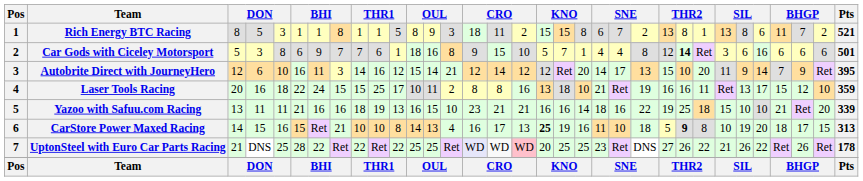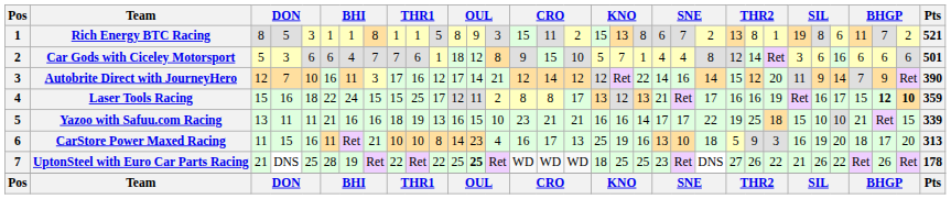 <table class="wikitable" style="font-size: 85%; text-align: center;">
 <tr valign="top">
 <th valign="middle">Pos</th>
 <th valign="middle">Team</th>
 <th colspan="3"><a href='#'>DON</a></th>
 <th colspan="3"><a href='#'>BHI</a></th>
 <th colspan="3"><a href='#'>THR1</a></th>
 <th colspan="3"><a href='#'>OUL</a></th>
 <th colspan="3"><a href='#'>CRO</a></th>
 <th colspan="3"><a href='#'>KNO</a></th>
 <th colspan="3"><a href='#'>SNE</a></th>
 <th colspan="3"><a href='#'>THR2</a></th>
 <th colspan="3"><a href='#'>SIL</a></th>
 <th colspan="3"><a href='#'>BHGP</a></th>
 <th valign=middle>Pts</th>
 </tr>
 <tr>
 <th rowspan=1>1</th>
 <th rowspan=1 align=left><a href='#'>Rich Energy BTC Racing</a></th>
 <td style="background:#dfdfdf;">8</td>
 <td style="background:#dfdfdf;">5</td>
 <td style="background:#ffffbf;">3</td>
 <td style="background:#ffffbf;">1</td>
 <td style="background:#ffffbf;">1</td>
 <td style="background:#ffdf9f;">8</td>
 <td style="background:#ffffbf;">1</td>
 <td style="background:#ffffbf;">1</td>
 <td style="background:#dfdfdf;">5</td>
 <td style="background:#ffffbf;">8</td>
 <td style="background:#ffffbf;">9</td>
 <td style="background:#dfdfdf;">3</td>
-<td style="background:#dfffdf;">18</td>
+<td style="background:#dfffdf;">15</td>
 <td style="background:#dfdfdf;">11</td>
 <td style="background:#ffffbf;">2</td>
 <td style="background:#dfffdf;">15</td>
-<td style="background:#ffdf9f;">15</td>
+<td style="background:#ffdf9f;">13</td>
 <td style="background:#dfdfdf;">8</td>
 <td style="background:#dfdfdf;">6</td>
 <td style="background:#dfdfdf;">7</td>
 <td style="background:#ffffbf;">2</td>
 <td style="background:#ffdf9f;">13</td>
 <td style="background:#ffffbf;">8</td>
 <td style="background:#ffffbf;">1</td>
-<td style="background:#ffdf9f;">13</td>
+<td style="background:#ffdf9f;">19</td>
 <td style="background:#dfdfdf;">8</td>
 <td style="background:#ffffbf;">6</td>
 <td style="background:#ffdf9f;">11</td>
 <td style="background:#dfdfdf;">7</td>
 <td style="background:#ffffbf;">2</td>
 <th rowspan=1>521</th>
 </tr>
 <tr>
 <th rowspan=1>2</th>
 <th rowspan=1 align=left><a href='#'>Car Gods with Ciceley Motorsport</a></th>
 <td style="background:#ffffbf;">5</td>
 <td style="background:#ffffbf;">3</td>
-<td style="background:#dfdfdf;">8</td>
 <td style="background:#dfdfdf;">6</td>
-<td style="background:#dfdfdf;">9</td>
+<td style="background:#dfdfdf;">6</td>
+<td style="background:#dfdfdf;">4</td>
 <td style="background:#dfdfdf;">7</td>
 <td style="background:#dfdfdf;">7</td>
 <td style="background:#dfdfdf;">6</td>
 <td style="background:#ffffbf;">1</td>
 <td style="background:#dfffdf;">18</td>
-<td style="background:#dfffdf;">16</td>
+<td style="background:#dfffdf;">12</td>
 <td style="background:#ffdf9f;">8</td>
 <td style="background:#dfdfdf;">9</td>
 <td style="background:#dfffdf;">15</td>
 <td style="background:#dfdfdf;">10</td>
 <td style="background:#ffffbf;">5</td>
 <td style="background:#ffffbf;">7</td>
 <td style="background:#ffffbf;">1</td>
 <td style="background:#ffffbf;">4</td>
 <td style="background:#ffffbf;">4</td>
 <td style="background:#dfdfdf;">8</td>
 <td style="background:#dfdfdf;">12</td>
-<td style="background:#dfffdf;"><strong>14</strong></td>
+<td style="background:#dfffdf;">14</td>
 <td style="background:#efcfff;">Ret</td>
 <td style="background:#ffffbf;">3</td>
 <td style="background:#ffffbf;">6</td>
 <td style="background:#dfffdf;">16</td>
 <td style="background:#ffffbf;">6</td>
 <td style="background:#ffffbf;">6</td>
 <td style="background:#dfdfdf;">6</td>
 <th rowspan=1>501</th>
 </tr>
 <tr>
 <th rowspan=1>3</th>
 <th rowspan=1 align=left><a href='#'>Autobrite Direct with JourneyHero</a></th>
 <td style="background:#ffdf9f;">12</td>
-<td style="background:#ffdf9f;">6</td>
+<td style="background:#ffdf9f;">7</td>
 <td style="background:#ffdf9f;">10</td>
 <td style="background:#dfffdf;">16</td>
 <td style="background:#ffdf9f;">11</td>
 <td style="background:#ffffbf;">3</td>
-<td style="background:#dfffdf;">14</td>
+<td style="background:#dfffdf;">17</td>
 <td style="background:#dfffdf;">16</td>
 <td style="background:#dfffdf;">12</td>
-<td style="background:#dfffdf;">15</td>
+<td style="background:#dfffdf;">17</td>
 <td style="background:#dfffdf;">14</td>
 <td style="background:#dfffdf;">21</td>
 <td style="background:#ffdf9f;">12</td>
 <td style="background:#ffdf9f;">14</td>
 <td style="background:#ffdf9f;">12</td>
 <td style="background:#dfdfdf;">12</td>
 <td style="background:#efcfff;">Ret</td>
-<td style="background:#dfffdf;">20</td>
+<td style="background:#dfffdf;">22</td>
 <td style="background:#dfffdf;">14</td>
-<td style="background:#dfffdf;">17</td>
-<td style="background:#ffdf9f;">13</td>
+<td style="background:#dfffdf;">16</td>
+<td style="background:#ffdf9f;">14</td>
 <td style="background:#dfffdf;">15</td>
-<td style="background:#ffdf9f;">10</td>
+<td style="background:#ffdf9f;">12</td>
 <td style="background:#dfffdf;">20</td>
 <td style="background:#dfdfdf;">11</td>
 <td style="background:#ffdf9f;">9</td>
 <td style="background:#ffdf9f;">14</td>
 <td style="background:#dfdfdf;">7</td>
 <td style="background:#ffdf9f;">9</td>
 <td style="background:#efcfff;">Ret</td>
-<th rowspan=1>395</th>
+<th rowspan=1>390</th>
 </tr>
 <tr>
 <th rowspan=1>4</th>
 <th rowspan=1 align=left><a href='#'>Laser Tools Racing</a></th>
-<td style="background:#dfffdf;">20</td>
+<td style="background:#dfffdf;">15</td>
 <td style="background:#dfffdf;">16</td>
 <td style="background:#dfffdf;">18</td>
 <td style="background:#dfffdf;">22</td>
 <td style="background:#dfffdf;">24</td>
 <td style="background:#dfffdf;">15</td>
 <td style="background:#dfffdf;">15</td>
 <td style="background:#dfffdf;">25</td>
 <td style="background:#dfffdf;">17</td>
-<td style="background:#dfdfdf;">10</td>
+<td style="background:#dfdfdf;">12</td>
 <td style="background:#dfdfdf;">11</td>
 <td style="background:#ffffbf;">2</td>
 <td style="background:#ffffbf;">8</td>
 <td style="background:#ffffbf;">8</td>
-<td style="background:#dfffdf;">16</td>
+<td style="background:#dfffdf;">17</td>
 <td style="background:#ffdf9f;">13</td>
-<td style="background:#dfdfdf;">18</td>
-<td style="background:#ffdf9f;">10</td>
+<td style="background:#dfdfdf;">12</td>
+<td style="background:#ffdf9f;">13</td>
 <td style="background:#dfffdf;">21</td>
 <td style="background:#efcfff;">Ret</td>
-<td style="background:#dfffdf;">19</td>
+<td style="background:#dfffdf;">17</td>
 <td style="background:#dfffdf;">16</td>
 <td style="background:#dfffdf;">16</td>
-<td style="background:#dfffdf;">11</td>
+<td style="background:#dfffdf;">19</td>
 <td style="background:#efcfff;">Ret</td>
-<td style="background:#dfffdf;">13</td>
+<td style="background:#dfffdf;">16</td>
 <td style="background:#dfffdf;">17</td>
 <td style="background:#dfffdf;">15</td>
-<td style="background:#dfffdf;">12</td>
-<td style="background:#ffdf9f;">10</td>
+<td style="background:#dfffdf;"><strong>12</strong></td>
+<td style="background:#ffdf9f;"><strong>10</strong></td>
 <th rowspan=1>359</th>
 </tr>
 <tr>
 <th rowspan=1>5</th>
 <th rowspan=1 align=left><a href='#'>Yazoo with Safuu.com Racing</a></th>
 <td style="background:#dfffdf;">13</td>
 <td style="background:#dfffdf;">11</td>
 <td style="background:#dfffdf;">11</td>
 <td style="background:#dfffdf;">21</td>
 <td style="background:#dfffdf;">16</td>
 <td style="background:#dfffdf;">16</td>
 <td style="background:#dfffdf;">18</td>
 <td style="background:#dfffdf;">19</td>
 <td style="background:#dfffdf;">13</td>
 <td style="background:#dfffdf;">16</td>
 <td style="background:#dfffdf;">15</td>
 <td style="background:#dfffdf;">10</td>
 <td style="background:#dfffdf;">23</td>
 <td style="background:#dfffdf;">21</td>
 <td style="background:#dfffdf;">21</td>
 <td style="background:#dfffdf;">16</td>
 <td style="background:#dfffdf;">16</td>
 <td style="background:#dfffdf;">14</td>
-<td style="background:#dfffdf;">18</td>
-<td style="background:#dfffdf;">16</td>
+<td style="background:#dfffdf;">17</td>
+<td style="background:#dfffdf;">17</td>
 <td style="background:#dfffdf;">22</td>
 <td style="background:#dfffdf;">19</td>
 <td style="background:#dfffdf;">25</td>
 <td style="background:#ffdf9f;">18</td>
 <td style="background:#dfffdf;">15</td>
 <td style="background:#dfffdf;">10</td>
 <td style="background:#dfdfdf;">10</td>
 <td style="background:#dfffdf;">21</td>
 <td style="background:#efcfff;">Ret</td>
-<td style="background:#dfffdf;">20</td>
+<td style="background:#dfffdf;">15</td>
 <th rowspan=1>339</th>
 </tr>
 <tr>
 <th rowspan=1>6</th>
 <th rowspan=1 align=left><a href='#'>CarStore Power Maxed Racing</a></th>
-<td style="background:#dfffdf;">14</td>
+<td style="background:#dfffdf;">11</td>
 <td style="background:#dfffdf;">15</td>
 <td style="background:#dfffdf;">16</td>
-<td style="background:#ffdf9f;">15</td>
+<td style="background:#ffdf9f;">11</td>
 <td style="background:#efcfff;">Ret</td>
 <td style="background:#dfffdf;">21</td>
 <td style="background:#ffdf9f;">10</td>
 <td style="background:#ffdf9f;">10</td>
 <td style="background:#ffdf9f;">8</td>
 <td style="background:#ffdf9f;">14</td>
-<td style="background:#ffdf9f;">13</td>
+<td style="background:#ffdf9f;">23</td>
 <td style="background:#dfffdf;">4</td>
 <td style="background:#dfffdf;">16</td>
 <td style="background:#dfffdf;">17</td>
 <td style="background:#dfffdf;">13</td>
-<td style="background:#dfffdf;"><strong>25</strong></td>
+<td style="background:#dfffdf;">25</td>
 <td style="background:#dfffdf;">19</td>
 <td style="background:#dfffdf;">16</td>
-<td style="background:#ffdf9f;">11</td>
+<td style="background:#ffdf9f;">13</td>
 <td style="background:#ffdf9f;">10</td>
 <td style="background:#dfffdf;">18</td>
 <td style="background:#ffffbf;">5</td>
-<td style="background:#dfdfdf;"><strong>9</strong></td>
-<td style="background:#dfdfdf;">8</td>
-<td style="background:#dfffdf;">10</td>
+<td style="background:#dfdfdf;">9</td>
+<td style="background:#dfdfdf;">3</td>
+<td style="background:#dfffdf;">16</td>
 <td style="background:#dfffdf;">19</td>
 <td style="background:#dfffdf;">20</td>
 <td style="background:#dfffdf;">18</td>
 <td style="background:#dfffdf;">17</td>
-<td style="background:#dfffdf;">15</td>
+<td style="background:#dfffdf;">20</td>
 <th rowspan=1>313</th>
 </tr>
 <tr>
 <th>7</th>
 <th rowspan=1 align=left nowrap><a href='#'>UptonSteel with Euro Car Parts Racing</a></th>
 <td style="background:#dfffdf;">21</td>
 <td style="background:#ffffff;">DNS</td>
 <td style="background:#dfffdf;">25</td>
 <td style="background:#dfffdf;">28</td>
-<td style="background:#dfffdf;">22</td>
+<td style="background:#dfffdf;">19</td>
 <td style="background:#efcfff;">Ret</td>
 <td style="background:#dfffdf;">22</td>
 <td style="background:#efcfff;">Ret</td>
 <td style="background:#dfffdf;">22</td>
 <td style="background:#dfffdf;">25</td>
-<td style="background:#dfffdf;">25</td>
+<td style="background:#dfffdf;"><strong>25</strong></td>
 <td style="background:#efcfff;">Ret</td>
-<td style="background: lavender;">WD</td>
 <td>WD</td>
-<td style="background: pink;">WD</td>
-<td style="background:#dfffdf;">20</td>
+<td>WD</td>
+<td>WD</td>
+<td style="background:#dfffdf;">18</td>
 <td style="background:#dfffdf;">25</td>
 <td style="background:#dfffdf;">25</td>
 <td style="background:#dfffdf;">23</td>
 <td style="background:#efcfff;">Ret</td>
 <td style="background:#ffffff;">DNS</td>
 <td style="background:#dfffdf;">27</td>
 <td style="background:#dfffdf;">26</td>
 <td style="background:#dfffdf;">22</td>
 <td style="background:#dfffdf;">21</td>
 <td style="background:#dfffdf;">26</td>
 <td style="background:#dfffdf;">22</td>
 <td style="background:#efcfff;">Ret</td>
 <td style="background:#dfffdf;">26</td>
 <td style="background:#efcfff;">Ret</td>
 <th>178</th>
 </tr>
 <tr>
 </tr>
 <tr valign="top">
 <th valign="middle">Pos</th>
 <th valign="middle">Team</th>
 <th colspan="3"><a href='#'>DON</a></th>
 <th colspan="3"><a href='#'>BHI</a></th>
 <th colspan="3"><a href='#'>THR1</a></th>
 <th colspan="3"><a href='#'>OUL</a></th>
 <th colspan="3"><a href='#'>CRO</a></th>
 <th colspan="3"><a href='#'>KNO</a></th>
 <th colspan="3"><a href='#'>SNE</a></th>
 <th colspan="3"><a href='#'>THR2</a></th>
 <th colspan="3"><a href='#'>SIL</a></th>
 <th colspan="3"><a href='#'>BHGP</a></th>
 <th valign=middle>Pts</th>
 </tr>
 </table>
